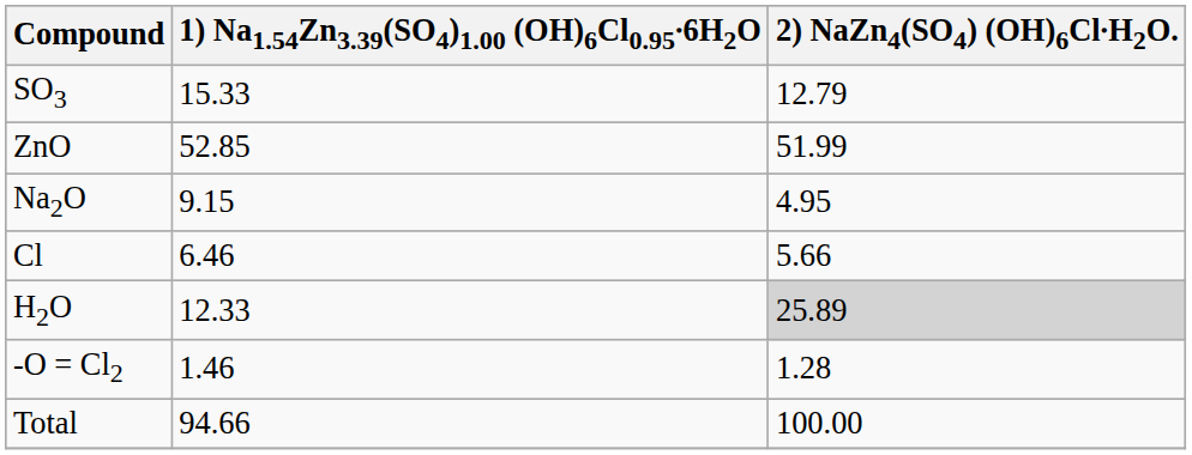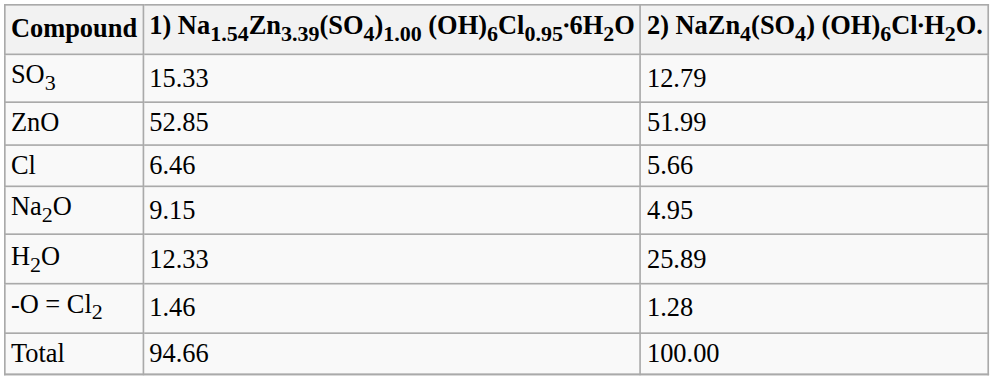 <table class="wikitable">
 <tr>
 <th>Compound</th>
 <th>1) Na<sub>1.54</sub>Zn<sub>3.39</sub>(SO<sub>4</sub>)<sub>1.00</sub> (OH)<sub>6</sub>Cl<sub>0.95</sub>∙6H<sub>2</sub>O</th>
 <th>2) NaZn<sub>4</sub>(SO<sub>4</sub>) (OH)<sub>6</sub>Cl∙H<sub>2</sub>O.</th>
 </tr>
 <tr>
 <td>SO<sub>3</sub></td>
 <td>15.33</td>
 <td>12.79</td>
 </tr>
 <tr>
 <td>ZnO</td>
 <td>52.85</td>
 <td>51.99</td>
 </tr>
 <tr>
+<td>Cl</td>
+<td>6.46</td>
+<td>5.66</td>
+</tr>
+<tr>
 <td>Na<sub>2</sub>O</td>
 <td>9.15</td>
 <td>4.95</td>
 </tr>
 <tr>
-<td>Cl</td>
-<td>6.46</td>
-<td>5.66</td>
-</tr>
-<tr>
 <td>H<sub>2</sub>O</td>
 <td>12.33</td>
-<td style="background: lightgrey;">25.89</td>
+<td>25.89</td>
 </tr>
 <tr>
 <td>-O = Cl<sub>2</sub></td>
 <td>1.46</td>
 <td>1.28</td>
 </tr>
 <tr>
 <td>Total</td>
 <td>94.66</td>
 <td>100.00</td>
 </tr>
 <tr>
 </tr>
 </table>
